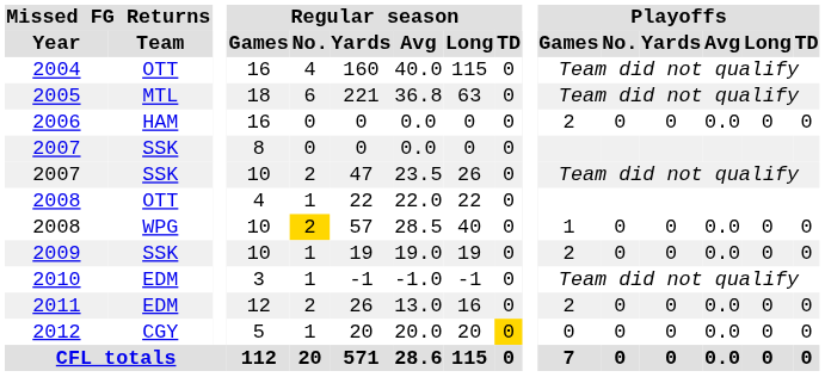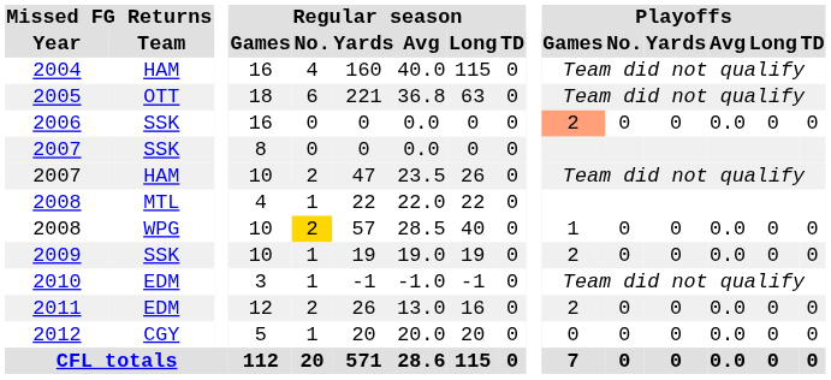 <table BORDER="0" CELLPADDING="1" CELLSPACING="0" width="65%" style="text-align:center">
 <tr bgcolor="#e0e0e0">
 <th colspan="2">Missed FG Returns</th>
 <th rowspan="99" bgcolor="#ffffff"> </th>
 <th colspan="6">Regular season</th>
 <th rowspan="99" bgcolor="#ffffff"> </th>
 <th colspan="6">Playoffs</th>
 </tr>
 <tr bgcolor="#e0e0e0">
 <th>Year</th>
 <th>Team</th>
 <th>Games</th>
 <th>No.</th>
 <th>Yards</th>
 <th>Avg</th>
 <th>Long</th>
 <th>TD</th>
 <th>Games</th>
 <th>No.</th>
 <th>Yards</th>
 <th>Avg</th>
 <th>Long</th>
 <th>TD</th>
 </tr>
 <tr ALIGN="center">
 <td><a href='#'>2004</a></td>
-<td><a href='#'>OTT</a></td>
+<td><a href='#'>HAM</a></td>
 <td>16</td>
 <td>4</td>
 <td>160</td>
 <td>40.0</td>
 <td>115</td>
 <td>0</td>
 <td colspan="6"><em>Team did not qualify</em></td>
 </tr>
 <tr ALIGN="center" bgcolor="#f0f0f0">
 <td><a href='#'>2005</a></td>
-<td><a href='#'>MTL</a></td>
+<td><a href='#'>OTT</a></td>
 <td>18</td>
 <td>6</td>
 <td>221</td>
 <td>36.8</td>
 <td>63</td>
 <td>0</td>
 <td colspan="6"><em>Team did not qualify</em></td>
 </tr>
 <tr ALIGN="center">
 <td><a href='#'>2006</a></td>
-<td><a href='#'>HAM</a></td>
+<td><a href='#'>SSK</a></td>
 <td>16</td>
 <td>0</td>
 <td>0</td>
 <td>0.0</td>
 <td>0</td>
 <td>0</td>
-<td>2</td>
+<td style="background: lightsalmon;">2</td>
 <td>0</td>
 <td>0</td>
 <td>0.0</td>
 <td>0</td>
 <td>0</td>
 </tr>
 <tr ALIGN="center" bgcolor="#f0f0f0">
 <td><a href='#'>2007</a></td>
 <td><a href='#'>SSK</a></td>
 <td>8</td>
 <td>0</td>
 <td>0</td>
 <td>0.0</td>
 <td>0</td>
 <td>0</td>
 <td></td>
 <td></td>
 <td></td>
 <td></td>
 <td></td>
 <td></td>
 </tr>
 <tr ALIGN="center" bgcolor="#f0f0f0">
 <td>2007</td>
-<td><a href='#'>SSK</a></td>
+<td><a href='#'>HAM</a></td>
 <td>10</td>
 <td>2</td>
 <td>47</td>
 <td>23.5</td>
 <td>26</td>
 <td>0</td>
 <td colspan="6"><em>Team did not qualify</em></td>
 </tr>
 <tr ALIGN="center">
 <td><a href='#'>2008</a></td>
-<td><a href='#'>OTT</a></td>
+<td><a href='#'>MTL</a></td>
 <td>4</td>
 <td>1</td>
 <td>22</td>
 <td>22.0</td>
 <td>22</td>
 <td>0</td>
 <td></td>
 <td></td>
 <td></td>
 <td></td>
 <td></td>
 <td></td>
 </tr>
 <tr ALIGN="center">
 <td>2008</td>
 <td><a href='#'>WPG</a></td>
 <td>10</td>
 <td style="background: gold;">2</td>
 <td>57</td>
 <td>28.5</td>
 <td>40</td>
 <td>0</td>
 <td>1</td>
 <td>0</td>
 <td>0</td>
 <td>0.0</td>
 <td>0</td>
 <td>0</td>
 </tr>
 <tr ALIGN="center" bgcolor="#f0f0f0">
 <td><a href='#'>2009</a></td>
 <td><a href='#'>SSK</a></td>
 <td>10</td>
 <td>1</td>
 <td>19</td>
 <td>19.0</td>
 <td>19</td>
 <td>0</td>
 <td>2</td>
 <td>0</td>
 <td>0</td>
 <td>0.0</td>
 <td>0</td>
 <td>0</td>
 </tr>
 <tr ALIGN="center">
 <td><a href='#'>2010</a></td>
 <td><a href='#'>EDM</a></td>
 <td>3</td>
 <td>1</td>
 <td>-1</td>
 <td>-1.0</td>
 <td>-1</td>
 <td>0</td>
 <td colspan="6"><em>Team did not qualify</em></td>
 </tr>
 <tr ALIGN="center" bgcolor="#f0f0f0">
 <td><a href='#'>2011</a></td>
 <td><a href='#'>EDM</a></td>
 <td>12</td>
 <td>2</td>
 <td>26</td>
 <td>13.0</td>
 <td>16</td>
 <td>0</td>
 <td>2</td>
 <td>0</td>
 <td>0</td>
 <td>0.0</td>
 <td>0</td>
 <td>0</td>
 </tr>
 <tr ALIGN="center">
 <td><a href='#'>2012</a></td>
 <td><a href='#'>CGY</a></td>
 <td>5</td>
 <td>1</td>
 <td>20</td>
 <td>20.0</td>
 <td>20</td>
-<td style="background: gold;">0</td>
+<td>0</td>
 <td>0</td>
 <td>0</td>
 <td>0</td>
 <td>0.0</td>
 <td>0</td>
 <td>0</td>
 </tr>
 <tr bgcolor="#e0e0e0">
 <th colspan="3"><a href='#'>CFL totals</a></th>
 <th>112</th>
 <th>20</th>
 <th>571</th>
 <th>28.6</th>
 <th>115</th>
 <th>0</th>
 <th>7</th>
 <th>0</th>
 <th>0</th>
 <th>0.0</th>
 <th>0</th>
 <th>0</th>
 </tr>
 </table>
